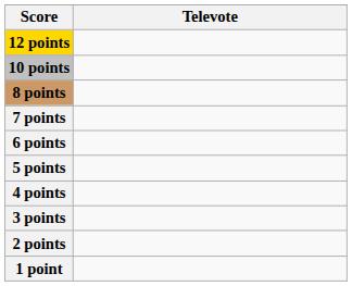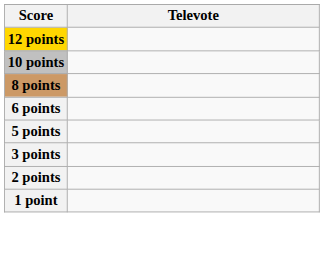 <table class="wikitable">
 <tr>
 </tr>
 <tr>
 <th scope="col" width="20%">Score</th>
 <th scope="col">Televote</th>
 </tr>
 <tr>
 <th scope="row" style="background:gold">12 points</th>
 <td></td>
 </tr>
 <tr>
 <th scope="row" style="background:silver">10 points</th>
 <td></td>
 </tr>
 <tr>
 <th scope="row" style="background:#CC9966">8 points</th>
 <td></td>
 </tr>
 <tr>
-<th scope="row">7 points</th>
-<td></td>
-</tr>
-<tr>
 <th scope="row">6 points</th>
 <td></td>
 </tr>
 <tr>
 <th scope="row">5 points</th>
-<td></td>
-</tr>
-<tr>
-<th scope="row">4 points</th>
 <td></td>
 </tr>
 <tr>
 <th scope="row">3 points</th>
 <td></td>
 </tr>
 <tr>
 <th scope="row">2 points</th>
 <td></td>
 </tr>
 <tr>
 <th scope="row">1 point</th>
 <td></td>
 </tr>
 </table>
